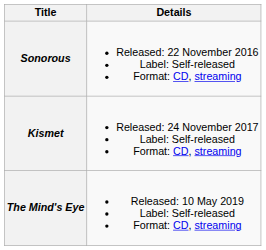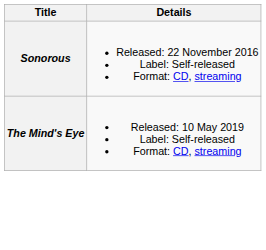 <table class="wikitable plainrowheaders" style="text-align:center;">
 <tr>
 <th rowspan="1">Title</th>
 <th rowspan="1">Details</th>
 </tr>
 <tr>
 <th scope="row"><em>Sonorous</em></th>
 <td><br><ul><li>Released: 22 November 2016</li><li>Label: Self-released</li><li>Format: <a href='#'>CD</a>, <a href='#'>streaming</a></li></ul></td>
 </tr>
 <tr>
-<th scope="row"><em>Kismet</em></th>
-<td><br><ul><li>Released: 24 November 2017</li><li>Label: Self-released</li><li>Format: <a href='#'>CD</a>, <a href='#'>streaming</a></li></ul></td>
-</tr>
-<tr>
 <th scope="row"><em>The Mind's Eye</em></th>
 <td><br><ul><li>Released: 10 May 2019</li><li>Label: Self-released</li><li>Format: <a href='#'>CD</a>, <a href='#'>streaming</a></li></ul></td>
 </tr>
 </table>
